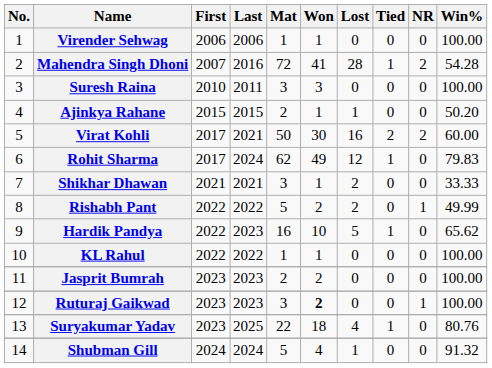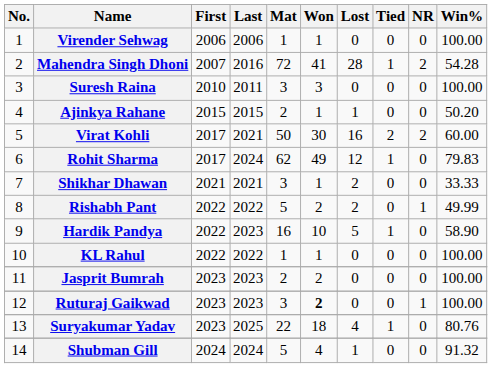 <table class="wikitable plainrowheaders sortable">
 <tr align="center">
 <th scope="col">No.</th>
 <th scope="col">Name</th>
 <th scope="col">First</th>
 <th scope="col">Last</th>
 <th scope="col">Mat</th>
 <th scope="col">Won</th>
 <th scope="col">Lost</th>
 <th scope="col">Tied</th>
 <th scope="col">NR</th>
 <th scope="col">Win%</th>
 </tr>
 <tr align=center>
 <td>1</td>
 <th scope="row"><a href='#'>Virender Sehwag</a></th>
 <td>2006</td>
 <td>2006</td>
 <td>1</td>
 <td>1</td>
 <td>0</td>
 <td>0</td>
 <td>0</td>
 <td>100.00</td>
 </tr>
 <tr align=center>
 <td>2</td>
 <th scope="row"><a href='#'>Mahendra Singh Dhoni</a></th>
 <td>2007</td>
 <td>2016</td>
 <td>72</td>
 <td>41</td>
 <td>28</td>
 <td>1</td>
 <td>2</td>
 <td>54.28</td>
 </tr>
 <tr align=center>
 <td>3</td>
 <th scope="row"><a href='#'>Suresh Raina</a></th>
 <td>2010</td>
 <td>2011</td>
 <td>3</td>
 <td>3</td>
 <td>0</td>
 <td>0</td>
 <td>0</td>
 <td>100.00</td>
 </tr>
 <tr align=center>
 <td>4</td>
 <th scope="row"><a href='#'>Ajinkya Rahane</a></th>
 <td>2015</td>
 <td>2015</td>
 <td>2</td>
 <td>1</td>
 <td>1</td>
 <td>0</td>
 <td>0</td>
 <td>50.20</td>
 </tr>
 <tr align=center>
 <td>5</td>
 <th scope="row"><a href='#'>Virat Kohli</a></th>
 <td>2017</td>
 <td>2021</td>
 <td>50</td>
 <td>30</td>
 <td>16</td>
 <td>2</td>
 <td>2</td>
 <td>60.00</td>
 </tr>
 <tr align=center>
 <td>6</td>
 <th scope="row"><a href='#'>Rohit Sharma</a></th>
 <td>2017</td>
 <td>2024</td>
 <td>62</td>
 <td>49</td>
 <td>12</td>
 <td>1</td>
 <td>0</td>
 <td>79.83</td>
 </tr>
 <tr align=center>
 <td>7</td>
 <th scope="row"><a href='#'>Shikhar Dhawan</a></th>
 <td>2021</td>
 <td>2021</td>
 <td>3</td>
 <td>1</td>
 <td>2</td>
 <td>0</td>
 <td>0</td>
 <td>33.33</td>
 </tr>
 <tr align=center>
 <td>8</td>
 <th scope="row"><a href='#'>Rishabh Pant</a></th>
 <td>2022</td>
 <td>2022</td>
 <td>5</td>
 <td>2</td>
 <td>2</td>
 <td>0</td>
 <td>1</td>
 <td>49.99</td>
 </tr>
 <tr align=center>
 <td>9</td>
 <th scope="row"><a href='#'>Hardik Pandya</a></th>
 <td>2022</td>
 <td>2023</td>
 <td>16</td>
 <td>10</td>
 <td>5</td>
 <td>1</td>
 <td>0</td>
-<td>65.62</td>
+<td>58.90</td>
 </tr>
 <tr align=center>
 <td>10</td>
 <th scope="row"><a href='#'>KL Rahul</a></th>
 <td>2022</td>
 <td>2022</td>
 <td>1</td>
 <td>1</td>
 <td>0</td>
 <td>0</td>
 <td>0</td>
 <td>100.00</td>
 </tr>
 <tr>
 </tr>
 <tr align=center>
 <td>11</td>
 <th scope="row"><a href='#'>Jasprit Bumrah</a></th>
 <td>2023</td>
 <td>2023</td>
 <td>2</td>
 <td>2</td>
 <td>0</td>
 <td>0</td>
 <td>0</td>
 <td>100.00</td>
 </tr>
 <tr>
 </tr>
 <tr align=center>
 <td>12</td>
 <th scope="row"><a href='#'>Ruturaj Gaikwad</a></th>
 <td>2023</td>
 <td>2023</td>
 <td>3</td>
 <td><strong>2</strong></td>
 <td>0</td>
 <td>0</td>
 <td>1</td>
 <td>100.00</td>
 </tr>
 <tr>
 </tr>
 <tr align=center>
 <td>13</td>
 <th scope="row"><a href='#'>Suryakumar Yadav</a></th>
 <td>2023</td>
 <td>2025</td>
 <td>22</td>
 <td>18</td>
 <td>4</td>
 <td>1</td>
 <td>0</td>
 <td>80.76</td>
 </tr>
 <tr>
 </tr>
 <tr align=center>
 <td>14</td>
 <th scope="row"><a href='#'>Shubman Gill</a></th>
 <td>2024</td>
 <td>2024</td>
 <td>5</td>
 <td>4</td>
 <td>1</td>
 <td>0</td>
 <td>0</td>
 <td>91.32</td>
 </tr>
 </table>
